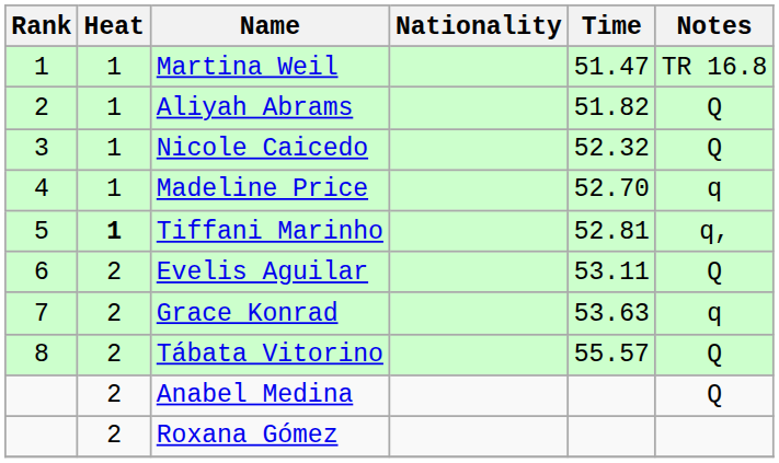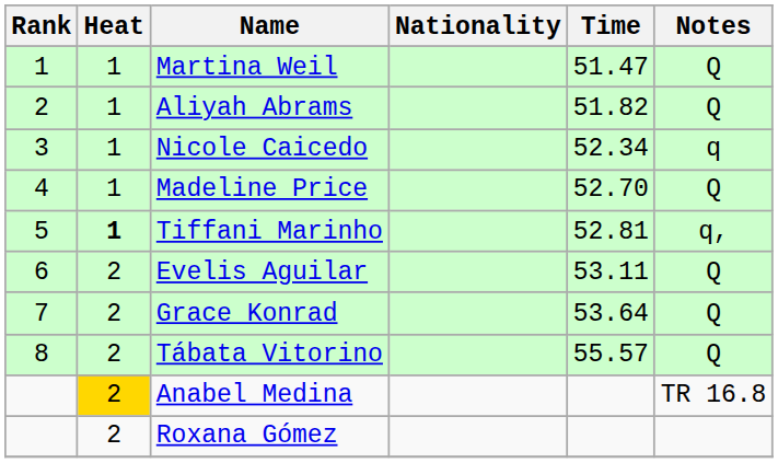 <table class="wikitable sortable" style="text-align:center">
 <tr>
 <th>Rank</th>
 <th>Heat</th>
 <th>Name</th>
 <th>Nationality</th>
 <th>Time</th>
 <th>Notes</th>
 </tr>
 <tr bgcolor=ccffcc>
 <td>1</td>
 <td>1</td>
 <td align=left><a href='#'>Martina Weil</a></td>
 <td align=left></td>
 <td>51.47</td>
-<td>TR 16.8</td>
+<td>Q</td>
 </tr>
 <tr bgcolor=ccffcc>
 <td>2</td>
 <td>1</td>
 <td align=left><a href='#'>Aliyah Abrams</a></td>
 <td align=left></td>
 <td>51.82</td>
 <td>Q</td>
 </tr>
 <tr bgcolor=ccffcc>
 <td>3</td>
 <td>1</td>
 <td align=left><a href='#'>Nicole Caicedo</a></td>
 <td align=left></td>
-<td>52.32</td>
-<td>Q</td>
+<td>52.34</td>
+<td>q</td>
 </tr>
 <tr bgcolor=ccffcc>
 <td>4</td>
 <td>1</td>
 <td align=left><a href='#'>Madeline Price</a></td>
 <td align=left></td>
 <td>52.70</td>
-<td>q</td>
+<td>Q</td>
 </tr>
 <tr bgcolor=ccffcc>
 <td>5</td>
 <td><strong>1</strong></td>
 <td align=left><a href='#'>Tiffani Marinho</a></td>
 <td align=left></td>
 <td>52.81</td>
 <td>q, <strong></strong></td>
 </tr>
 <tr bgcolor=ccffcc>
 <td>6</td>
 <td>2</td>
 <td align=left><a href='#'>Evelis Aguilar</a></td>
 <td align=left></td>
 <td>53.11</td>
 <td>Q</td>
 </tr>
 <tr bgcolor=ccffcc>
 <td>7</td>
 <td>2</td>
 <td align=left><a href='#'>Grace Konrad</a></td>
 <td align=left></td>
-<td>53.63</td>
-<td>q</td>
+<td>53.64</td>
+<td>Q</td>
 </tr>
 <tr bgcolor=ccffcc>
 <td>8</td>
 <td>2</td>
 <td align=left><a href='#'>Tábata Vitorino</a></td>
 <td align=left></td>
 <td>55.57</td>
 <td>Q</td>
 </tr>
 <tr>
 <td></td>
-<td>2</td>
+<td style="background: gold;">2</td>
 <td align=left><a href='#'>Anabel Medina</a></td>
 <td align=left></td>
 <td></td>
-<td>Q</td>
+<td>TR 16.8</td>
 </tr>
 <tr>
 <td></td>
 <td>2</td>
 <td align=left><a href='#'>Roxana Gómez</a></td>
 <td align=left></td>
 <td></td>
 <td></td>
 </tr>
 <tr>
 </tr>
 </table>
